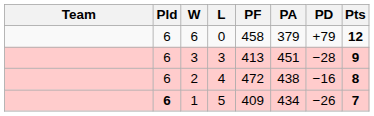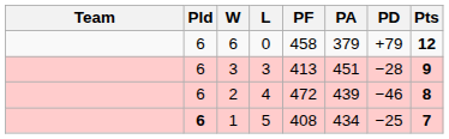 <table class="wikitable" style="text-align:center;">
 <tr>
 <th width=170>Team</th>
 <th width=25>Pld</th>
 <th width=25>W</th>
 <th width=25>L</th>
 <th width=35>PF</th>
 <th width=35>PA</th>
 <th width=35>PD</th>
 <th width=25>Pts</th>
 </tr>
 <tr>
 <td align="left"></td>
 <td>6</td>
 <td>6</td>
 <td>0</td>
 <td>458</td>
 <td>379</td>
 <td>+79</td>
 <td><strong>12</strong></td>
 </tr>
 <tr bgcolor=#fcc>
 <td align="left"></td>
 <td>6</td>
 <td>3</td>
 <td>3</td>
 <td>413</td>
 <td>451</td>
 <td>−28</td>
 <td><strong>9</strong></td>
 </tr>
 <tr bgcolor=#fcc>
 <td align="left"></td>
 <td>6</td>
 <td>2</td>
 <td>4</td>
 <td>472</td>
-<td>438</td>
-<td>−16</td>
+<td>439</td>
+<td>−46</td>
 <td><strong>8</strong></td>
 </tr>
 <tr bgcolor=#fcc>
 <td align="left"></td>
 <td><strong>6</strong></td>
 <td>1</td>
 <td>5</td>
-<td>409</td>
+<td>408</td>
 <td>434</td>
-<td>−26</td>
+<td>−25</td>
 <td><strong>7</strong></td>
 </tr>
 </table>
